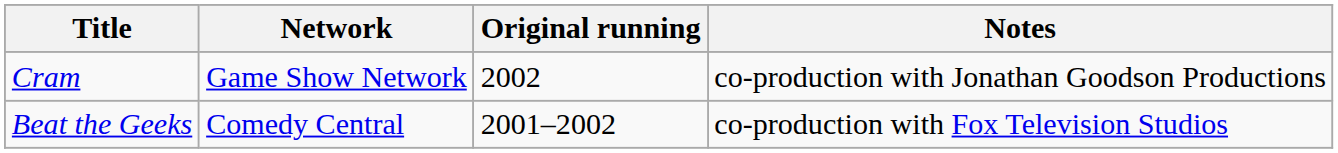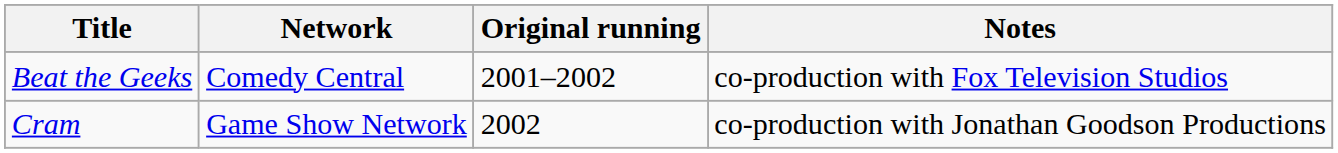 <table class="wikitable sortable">
 <tr>
 <th>Title</th>
 <th>Network</th>
 <th>Original running</th>
 <th>Notes</th>
 </tr>
 <tr>
+<td><em><a href='#'>Beat the Geeks</a></em></td>
+<td><a href='#'>Comedy Central</a></td>
+<td>2001–2002</td>
+<td>co-production with <a href='#'>Fox Television Studios</a></td>
+</tr>
+<tr>
 <td><em><a href='#'>Cram</a></em></td>
 <td><a href='#'>Game Show Network</a></td>
 <td>2002</td>
 <td>co-production with Jonathan Goodson Productions</td>
 </tr>
-<tr>
-<td><em><a href='#'>Beat the Geeks</a></em></td>
-<td><a href='#'>Comedy Central</a></td>
-<td>2001–2002</td>
-<td>co-production with <a href='#'>Fox Television Studios</a></td>
-</tr>
 </table>
